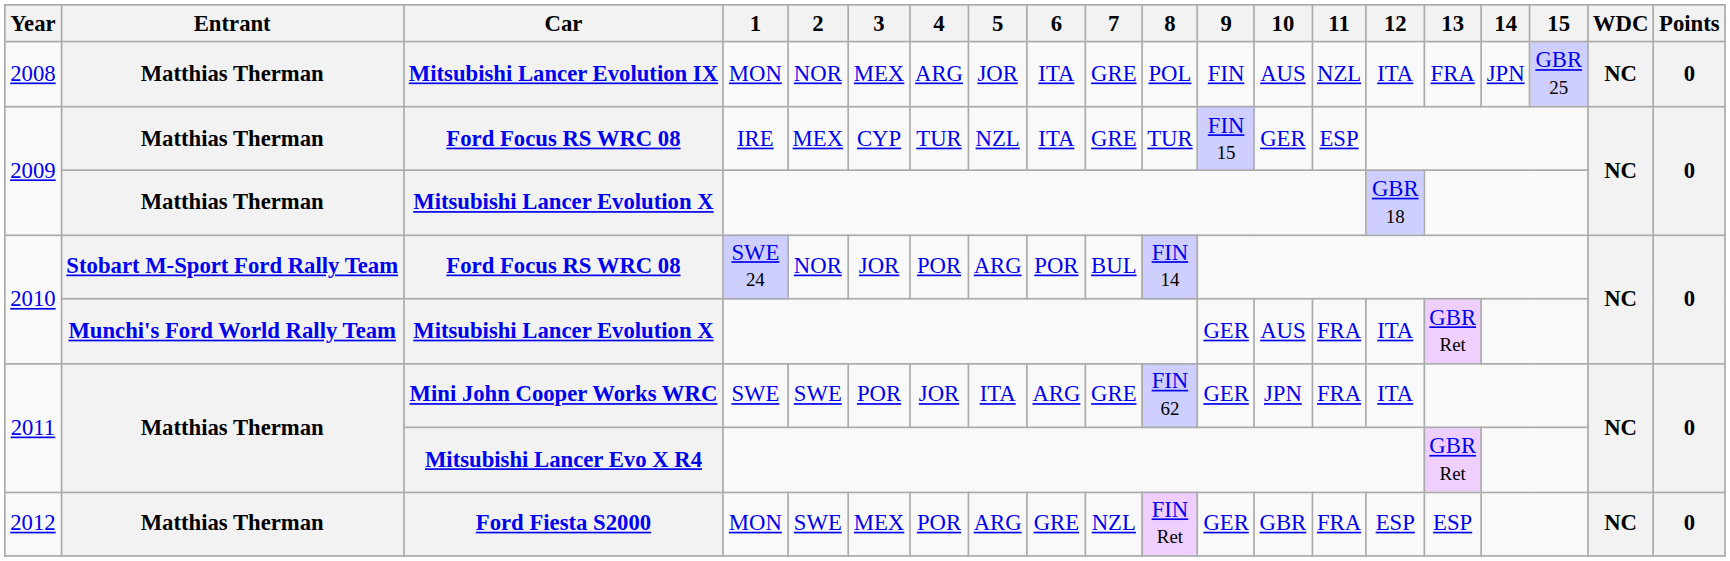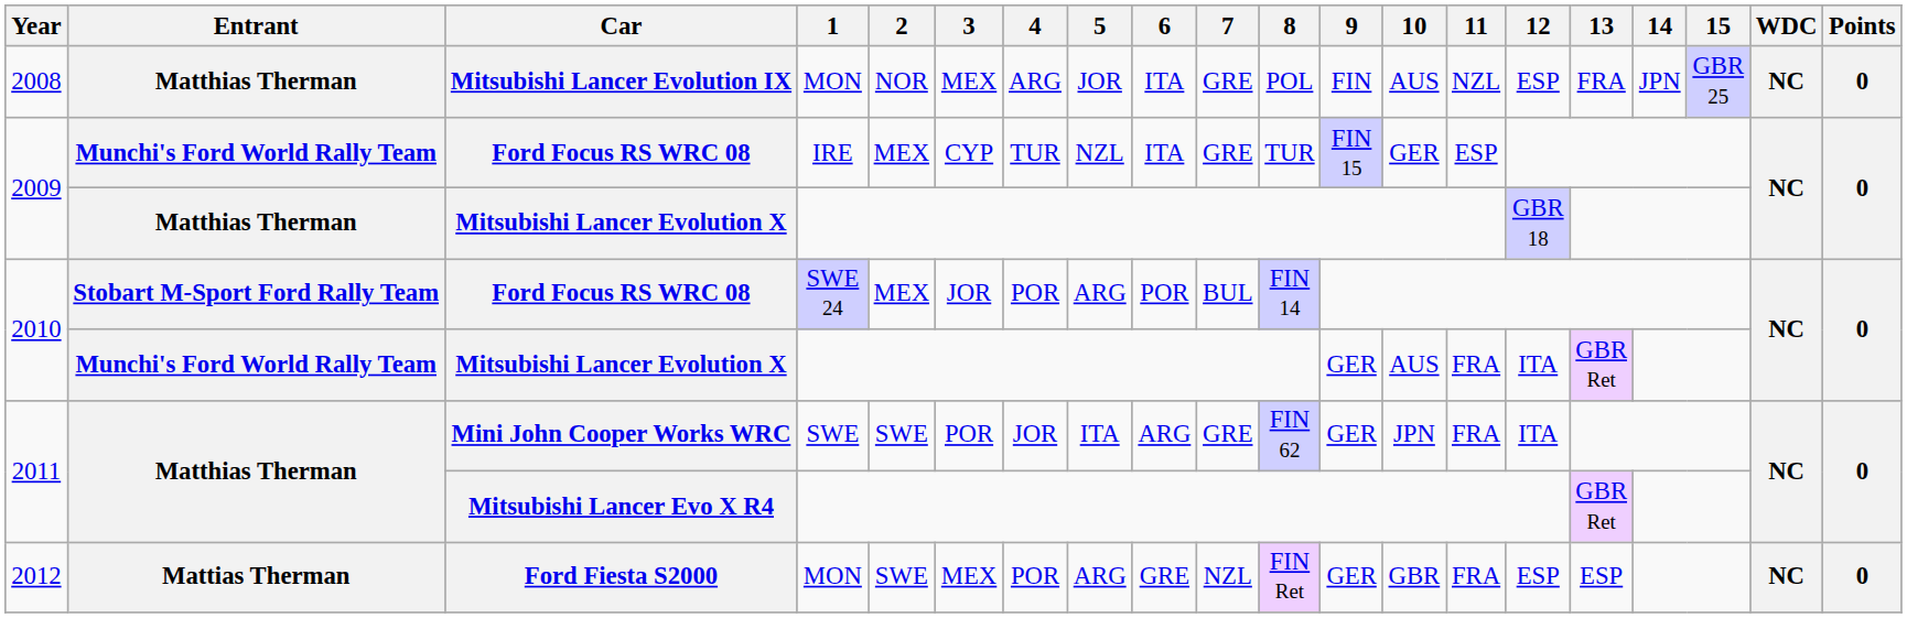 <table class="wikitable" border="1" style="text-align:center; font-size:85%;">
 <tr>
 <th>Year</th>
 <th>Entrant</th>
 <th>Car</th>
 <th>1</th>
 <th>2</th>
 <th>3</th>
 <th>4</th>
 <th>5</th>
 <th>6</th>
 <th>7</th>
 <th>8</th>
 <th>9</th>
 <th>10</th>
 <th>11</th>
 <th>12</th>
 <th>13</th>
 <th>14</th>
 <th>15</th>
 <th>WDC</th>
 <th>Points</th>
 </tr>
 <tr>
 <td><a href='#'>2008</a></td>
 <th nowrap>Matthias Therman</th>
 <th nowrap><a href='#'>Mitsubishi Lancer Evolution IX</a></th>
 <td><a href='#'>MON</a></td>
 <td><a href='#'>NOR</a></td>
 <td><a href='#'>MEX</a></td>
 <td><a href='#'>ARG</a></td>
 <td><a href='#'>JOR</a></td>
 <td><a href='#'>ITA</a></td>
 <td><a href='#'>GRE</a></td>
 <td><a href='#'>POL</a></td>
 <td><a href='#'>FIN</a></td>
 <td><a href='#'>AUS</a></td>
 <td><a href='#'>NZL</a></td>
-<td><a href='#'>ITA</a></td>
+<td><a href='#'>ESP</a></td>
 <td><a href='#'>FRA</a></td>
 <td><a href='#'>JPN</a></td>
 <td style="background:#CFCFFF;"><a href='#'>GBR</a><br><small>25</small></td>
 <th>NC</th>
 <th>0</th>
 </tr>
 <tr>
 <td rowspan=2><a href='#'>2009</a></td>
-<th nowrap>Matthias Therman</th>
+<th nowrap><a href='#'>Munchi's Ford World Rally Team</a></th>
 <th nowrap><a href='#'>Ford Focus RS WRC 08</a></th>
 <td><a href='#'>IRE</a></td>
 <td><a href='#'>MEX</a></td>
 <td><a href='#'>CYP</a></td>
 <td><a href='#'>TUR</a></td>
 <td><a href='#'>NZL</a></td>
 <td><a href='#'>ITA</a></td>
 <td><a href='#'>GRE</a></td>
 <td><a href='#'>TUR</a></td>
 <td style="background:#CFCFFF;"><a href='#'>FIN</a><br><small>15</small></td>
 <td><a href='#'>GER</a></td>
 <td><a href='#'>ESP</a></td>
 <td colspan=4></td>
 <th rowspan=2>NC</th>
 <th rowspan=2>0</th>
 </tr>
 <tr>
 <th nowrap>Matthias Therman</th>
 <th nowrap><a href='#'>Mitsubishi Lancer Evolution X</a></th>
 <td colspan=11></td>
 <td style="background:#CFCFFF;"><a href='#'>GBR</a><br><small>18</small></td>
 <td colspan=3></td>
 </tr>
 <tr>
 <td rowspan=2><a href='#'>2010</a></td>
 <th nowrap><a href='#'>Stobart M-Sport Ford Rally Team</a></th>
 <th nowrap><a href='#'>Ford Focus RS WRC 08</a></th>
 <td style="background:#CFCFFF;"><a href='#'>SWE</a><br><small>24</small></td>
-<td><a href='#'>NOR</a></td>
+<td><a href='#'>MEX</a></td>
 <td><a href='#'>JOR</a></td>
 <td><a href='#'>POR</a></td>
 <td><a href='#'>ARG</a></td>
 <td><a href='#'>POR</a></td>
 <td><a href='#'>BUL</a></td>
 <td style="background:#CFCFFF;"><a href='#'>FIN</a><br><small>14</small></td>
 <td colspan=7></td>
 <th rowspan=2>NC</th>
 <th rowspan=2>0</th>
 </tr>
 <tr>
 <th nowrap><a href='#'>Munchi's Ford World Rally Team</a></th>
 <th nowrap><a href='#'>Mitsubishi Lancer Evolution X</a></th>
 <td colspan=8></td>
 <td><a href='#'>GER</a></td>
 <td><a href='#'>AUS</a></td>
 <td><a href='#'>FRA</a></td>
 <td><a href='#'>ITA</a></td>
 <td style="background:#EFCFFF;"><a href='#'>GBR</a><br><small>Ret</small></td>
 <td colspan=2></td>
 </tr>
 <tr>
 <td rowspan=2><a href='#'>2011</a></td>
 <th rowspan=2 nowrap>Matthias Therman</th>
 <th nowrap><a href='#'>Mini John Cooper Works WRC</a></th>
 <td><a href='#'>SWE</a></td>
 <td><a href='#'>SWE</a></td>
 <td><a href='#'>POR</a></td>
 <td><a href='#'>JOR</a></td>
 <td><a href='#'>ITA</a></td>
 <td><a href='#'>ARG</a></td>
 <td><a href='#'>GRE</a></td>
 <td style="background:#CFCFFF;"><a href='#'>FIN</a><br><small>62</small></td>
 <td><a href='#'>GER</a></td>
 <td><a href='#'>JPN</a></td>
 <td><a href='#'>FRA</a></td>
 <td><a href='#'>ITA</a></td>
 <td colspan=3></td>
 <th rowspan=2>NC</th>
 <th rowspan=2>0</th>
 </tr>
 <tr>
 <th nowrap><a href='#'>Mitsubishi Lancer Evo X R4</a></th>
 <td colspan=12></td>
 <td style="background:#EFCFFF;"><a href='#'>GBR</a><br><small>Ret</small></td>
 <td colspan=2></td>
 </tr>
 <tr>
 <td><a href='#'>2012</a></td>
-<th nowrap>Matthias Therman</th>
+<th nowrap>Mattias Therman</th>
 <th nowrap><a href='#'>Ford Fiesta S2000</a></th>
 <td><a href='#'>MON</a></td>
 <td><a href='#'>SWE</a></td>
 <td><a href='#'>MEX</a></td>
 <td><a href='#'>POR</a></td>
 <td><a href='#'>ARG</a></td>
 <td><a href='#'>GRE</a></td>
 <td><a href='#'>NZL</a></td>
 <td style="background:#EFCFFF;"><a href='#'>FIN</a><br><small>Ret</small></td>
 <td><a href='#'>GER</a></td>
 <td><a href='#'>GBR</a></td>
 <td><a href='#'>FRA</a></td>
 <td><a href='#'>ESP</a></td>
 <td><a href='#'>ESP</a></td>
 <td colspan=2></td>
 <th>NC</th>
 <th>0</th>
 </tr>
 </table>
